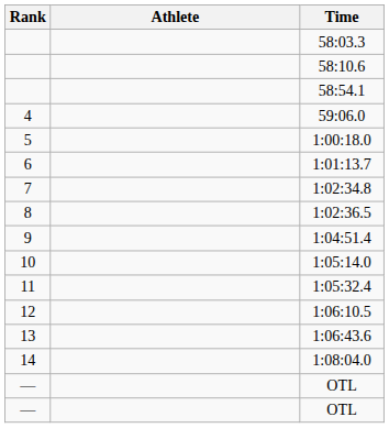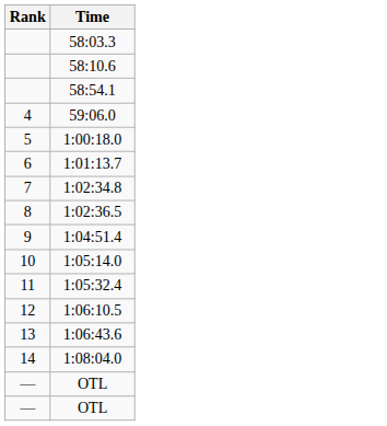 <table class=wikitable style="text-align:center">
 <tr>
 <th width=40>Rank</th>
-<th width=250>Athlete</th>
 <th width=80>Time</th>
 </tr>
 <tr>
 <td></td>
-<td align=left></td>
 <td>58:03.3</td>
 </tr>
 <tr>
 <td></td>
-<td align=left></td>
 <td>58:10.6</td>
 </tr>
 <tr>
 <td></td>
-<td align=left></td>
 <td>58:54.1</td>
 </tr>
 <tr>
 <td>4</td>
-<td align=left></td>
 <td>59:06.0</td>
 </tr>
 <tr>
 <td>5</td>
-<td align=left></td>
 <td>1:00:18.0</td>
 </tr>
 <tr>
 <td>6</td>
-<td align=left></td>
 <td>1:01:13.7</td>
 </tr>
 <tr>
 <td>7</td>
-<td align=left></td>
 <td>1:02:34.8</td>
 </tr>
 <tr>
 <td>8</td>
-<td align=left></td>
 <td>1:02:36.5</td>
 </tr>
 <tr>
 <td>9</td>
-<td align=left></td>
 <td>1:04:51.4</td>
 </tr>
 <tr>
 <td>10</td>
-<td align=left></td>
 <td>1:05:14.0</td>
 </tr>
 <tr>
 <td>11</td>
-<td align=left></td>
 <td>1:05:32.4</td>
 </tr>
 <tr>
 <td>12</td>
-<td align=left></td>
 <td>1:06:10.5</td>
 </tr>
 <tr>
 <td>13</td>
-<td align=left></td>
 <td>1:06:43.6</td>
 </tr>
 <tr>
 <td>14</td>
-<td align=left></td>
 <td>1:08:04.0</td>
 </tr>
 <tr>
 <td>—</td>
-<td align=left></td>
 <td>OTL</td>
 </tr>
 <tr>
 <td>—</td>
-<td align=left></td>
 <td>OTL</td>
 </tr>
 </table>
